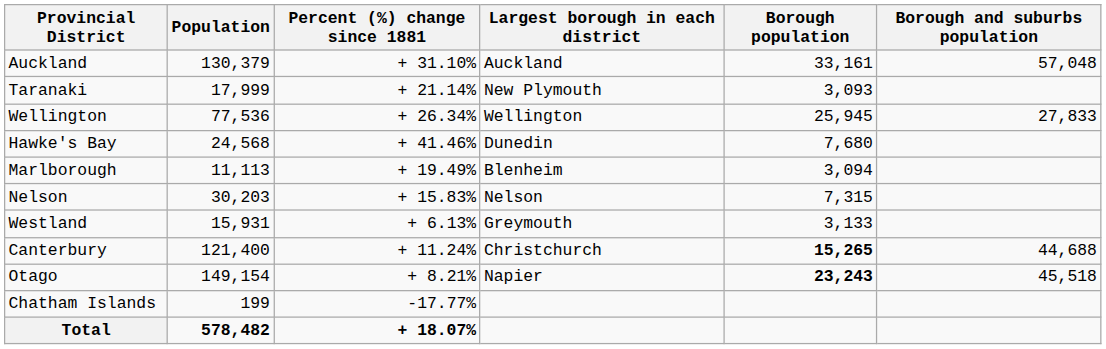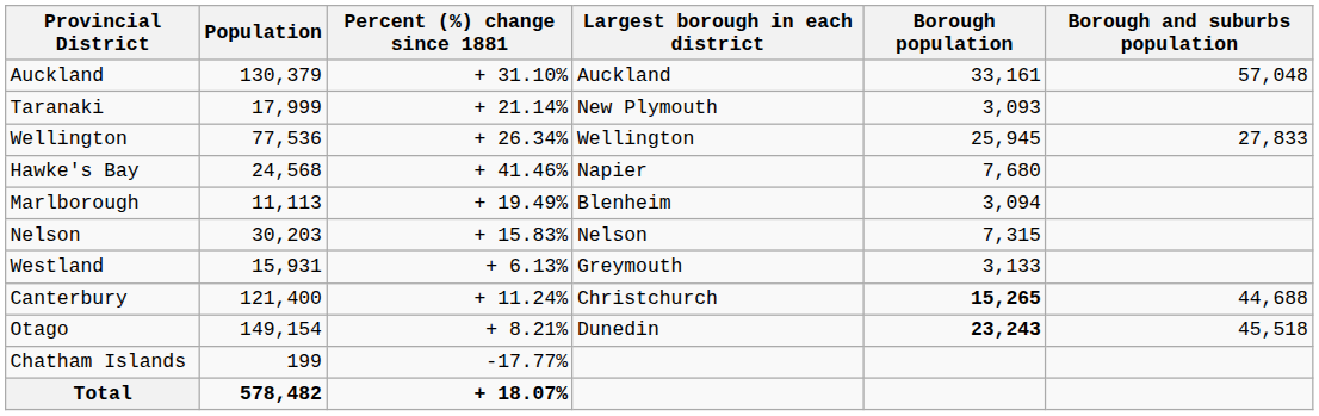 <table class="wikitable" style="text-align:right">
 <tr>
 <th>Provincial District</th>
 <th>Population</th>
 <th>Percent (%) change since 1881</th>
 <th>Largest borough in each district</th>
 <th>Borough population</th>
 <th>Borough and suburbs population</th>
 </tr>
 <tr>
 <td align="left">Auckland</td>
 <td>130,379</td>
 <td>+ 31.10%</td>
 <td align="left">Auckland</td>
 <td>33,161</td>
 <td>57,048</td>
 </tr>
 <tr>
 <td align="left">Taranaki</td>
 <td>17,999</td>
 <td>+ 21.14%</td>
 <td align="left">New Plymouth</td>
 <td>3,093</td>
 <td></td>
 </tr>
 <tr>
 <td align="left">Wellington</td>
 <td>77,536</td>
 <td>+ 26.34%</td>
 <td align="left">Wellington</td>
 <td>25,945</td>
 <td>27,833</td>
 </tr>
 <tr>
 <td align="left">Hawke's Bay</td>
 <td>24,568</td>
 <td>+ 41.46%</td>
-<td align="left">Dunedin</td>
+<td align="left">Napier</td>
 <td>7,680</td>
 <td></td>
 </tr>
 <tr>
 <td align="left">Marlborough</td>
 <td>11,113</td>
 <td>+ 19.49%</td>
 <td align="left">Blenheim</td>
 <td>3,094</td>
 <td></td>
 </tr>
 <tr>
 <td align="left">Nelson</td>
 <td>30,203</td>
 <td>+ 15.83%</td>
 <td align="left">Nelson</td>
 <td>7,315</td>
 <td></td>
 </tr>
 <tr>
 <td align="left">Westland</td>
 <td>15,931</td>
 <td>+ 6.13%</td>
 <td align="left">Greymouth</td>
 <td>3,133</td>
 <td></td>
 </tr>
 <tr>
 <td align="left">Canterbury</td>
 <td>121,400</td>
 <td>+ 11.24%</td>
 <td align="left">Christchurch</td>
 <td><strong>15,265</strong></td>
 <td>44,688</td>
 </tr>
 <tr>
 <td align="left">Otago</td>
 <td>149,154</td>
 <td>+ 8.21%</td>
-<td align="left">Napier</td>
+<td align="left">Dunedin</td>
 <td><strong>23,243</strong></td>
 <td>45,518</td>
 </tr>
 <tr>
 <td align="left">Chatham Islands</td>
 <td>199</td>
 <td>-17.77%</td>
 <td></td>
 <td></td>
 <td></td>
 </tr>
 <tr>
 <th>Total</th>
 <td><strong>578,482</strong></td>
 <td><strong>+ 18.07%</strong></td>
 <td></td>
 <td></td>
 </tr>
 </table>
